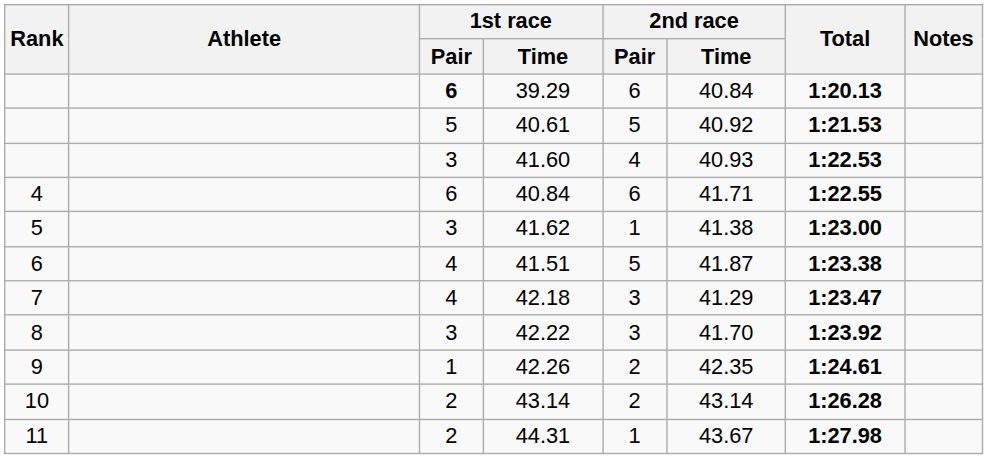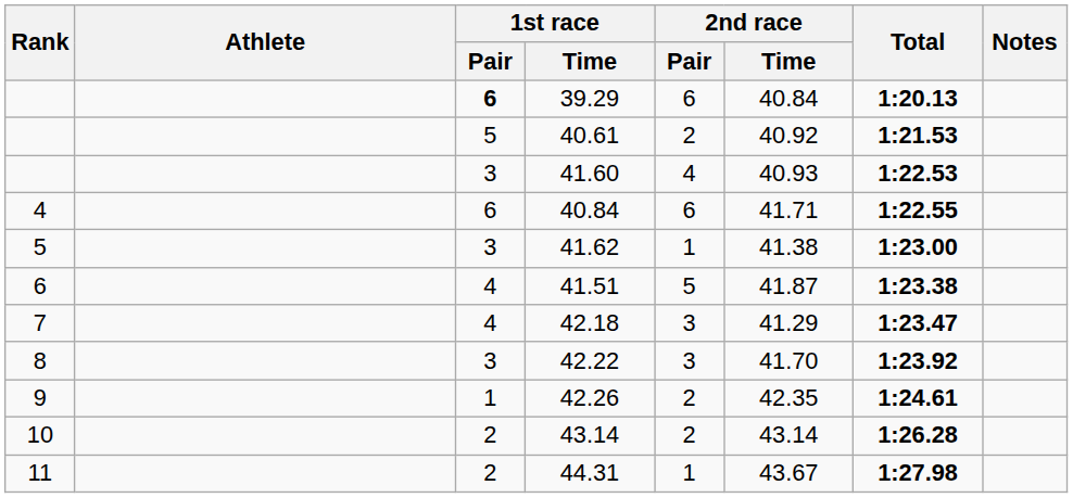 <table class=wikitable style="text-align:center">
 <tr>
 <th width=40 rowspan=2>Rank</th>
 <th width=250 rowspan=2>Athlete</th>
 <th colspan=2>1st race</th>
 <th colspan=2>2nd race</th>
 <th width=80 rowspan=2>Total</th>
 <th width=50 rowspan=2>Notes</th>
 </tr>
 <tr>
 <th width=40>Pair</th>
 <th width=80>Time</th>
 <th width=40>Pair</th>
 <th width=80>Time</th>
 </tr>
 <tr>
 <td></td>
 <td align=left></td>
 <td><strong>6</strong></td>
 <td>39.29 </td>
 <td>6</td>
 <td>40.84</td>
 <td><strong>1:20.13</strong></td>
 <td></td>
 </tr>
 <tr>
 <td></td>
 <td align=left></td>
 <td>5</td>
 <td>40.61</td>
-<td>5</td>
+<td>2</td>
 <td>40.92</td>
 <td><strong>1:21.53</strong></td>
 <td></td>
 </tr>
 <tr>
 <td></td>
 <td align=left></td>
 <td>3</td>
 <td>41.60</td>
 <td>4</td>
 <td>40.93</td>
 <td><strong>1:22.53</strong></td>
 <td></td>
 </tr>
 <tr>
 <td>4</td>
 <td align=left></td>
 <td>6</td>
 <td>40.84</td>
 <td>6</td>
 <td>41.71</td>
 <td><strong>1:22.55</strong></td>
 <td></td>
 </tr>
 <tr>
 <td>5</td>
 <td align=left></td>
 <td>3</td>
 <td>41.62</td>
 <td>1</td>
 <td>41.38</td>
 <td><strong>1:23.00</strong></td>
 <td></td>
 </tr>
 <tr>
 <td>6</td>
 <td align=left></td>
 <td>4</td>
 <td>41.51</td>
 <td>5</td>
 <td>41.87</td>
 <td><strong>1:23.38</strong></td>
 <td></td>
 </tr>
 <tr>
 <td>7</td>
 <td align=left></td>
 <td>4</td>
 <td>42.18</td>
 <td>3</td>
 <td>41.29</td>
 <td><strong>1:23.47</strong></td>
 <td></td>
 </tr>
 <tr>
 <td>8</td>
 <td align=left></td>
 <td>3</td>
 <td>42.22</td>
 <td>3</td>
 <td>41.70</td>
 <td><strong>1:23.92</strong></td>
 <td></td>
 </tr>
 <tr>
 <td>9</td>
 <td align=left></td>
 <td>1</td>
 <td>42.26</td>
 <td>2</td>
 <td>42.35</td>
 <td><strong>1:24.61</strong></td>
 <td></td>
 </tr>
 <tr>
 <td>10</td>
 <td align=left></td>
 <td>2</td>
 <td>43.14</td>
 <td>2</td>
 <td>43.14</td>
 <td><strong>1:26.28</strong></td>
 <td></td>
 </tr>
 <tr>
 <td>11</td>
 <td align=left></td>
 <td>2</td>
 <td>44.31</td>
 <td>1</td>
 <td>43.67</td>
 <td><strong>1:27.98</strong></td>
 <td></td>
 </tr>
 </table>
